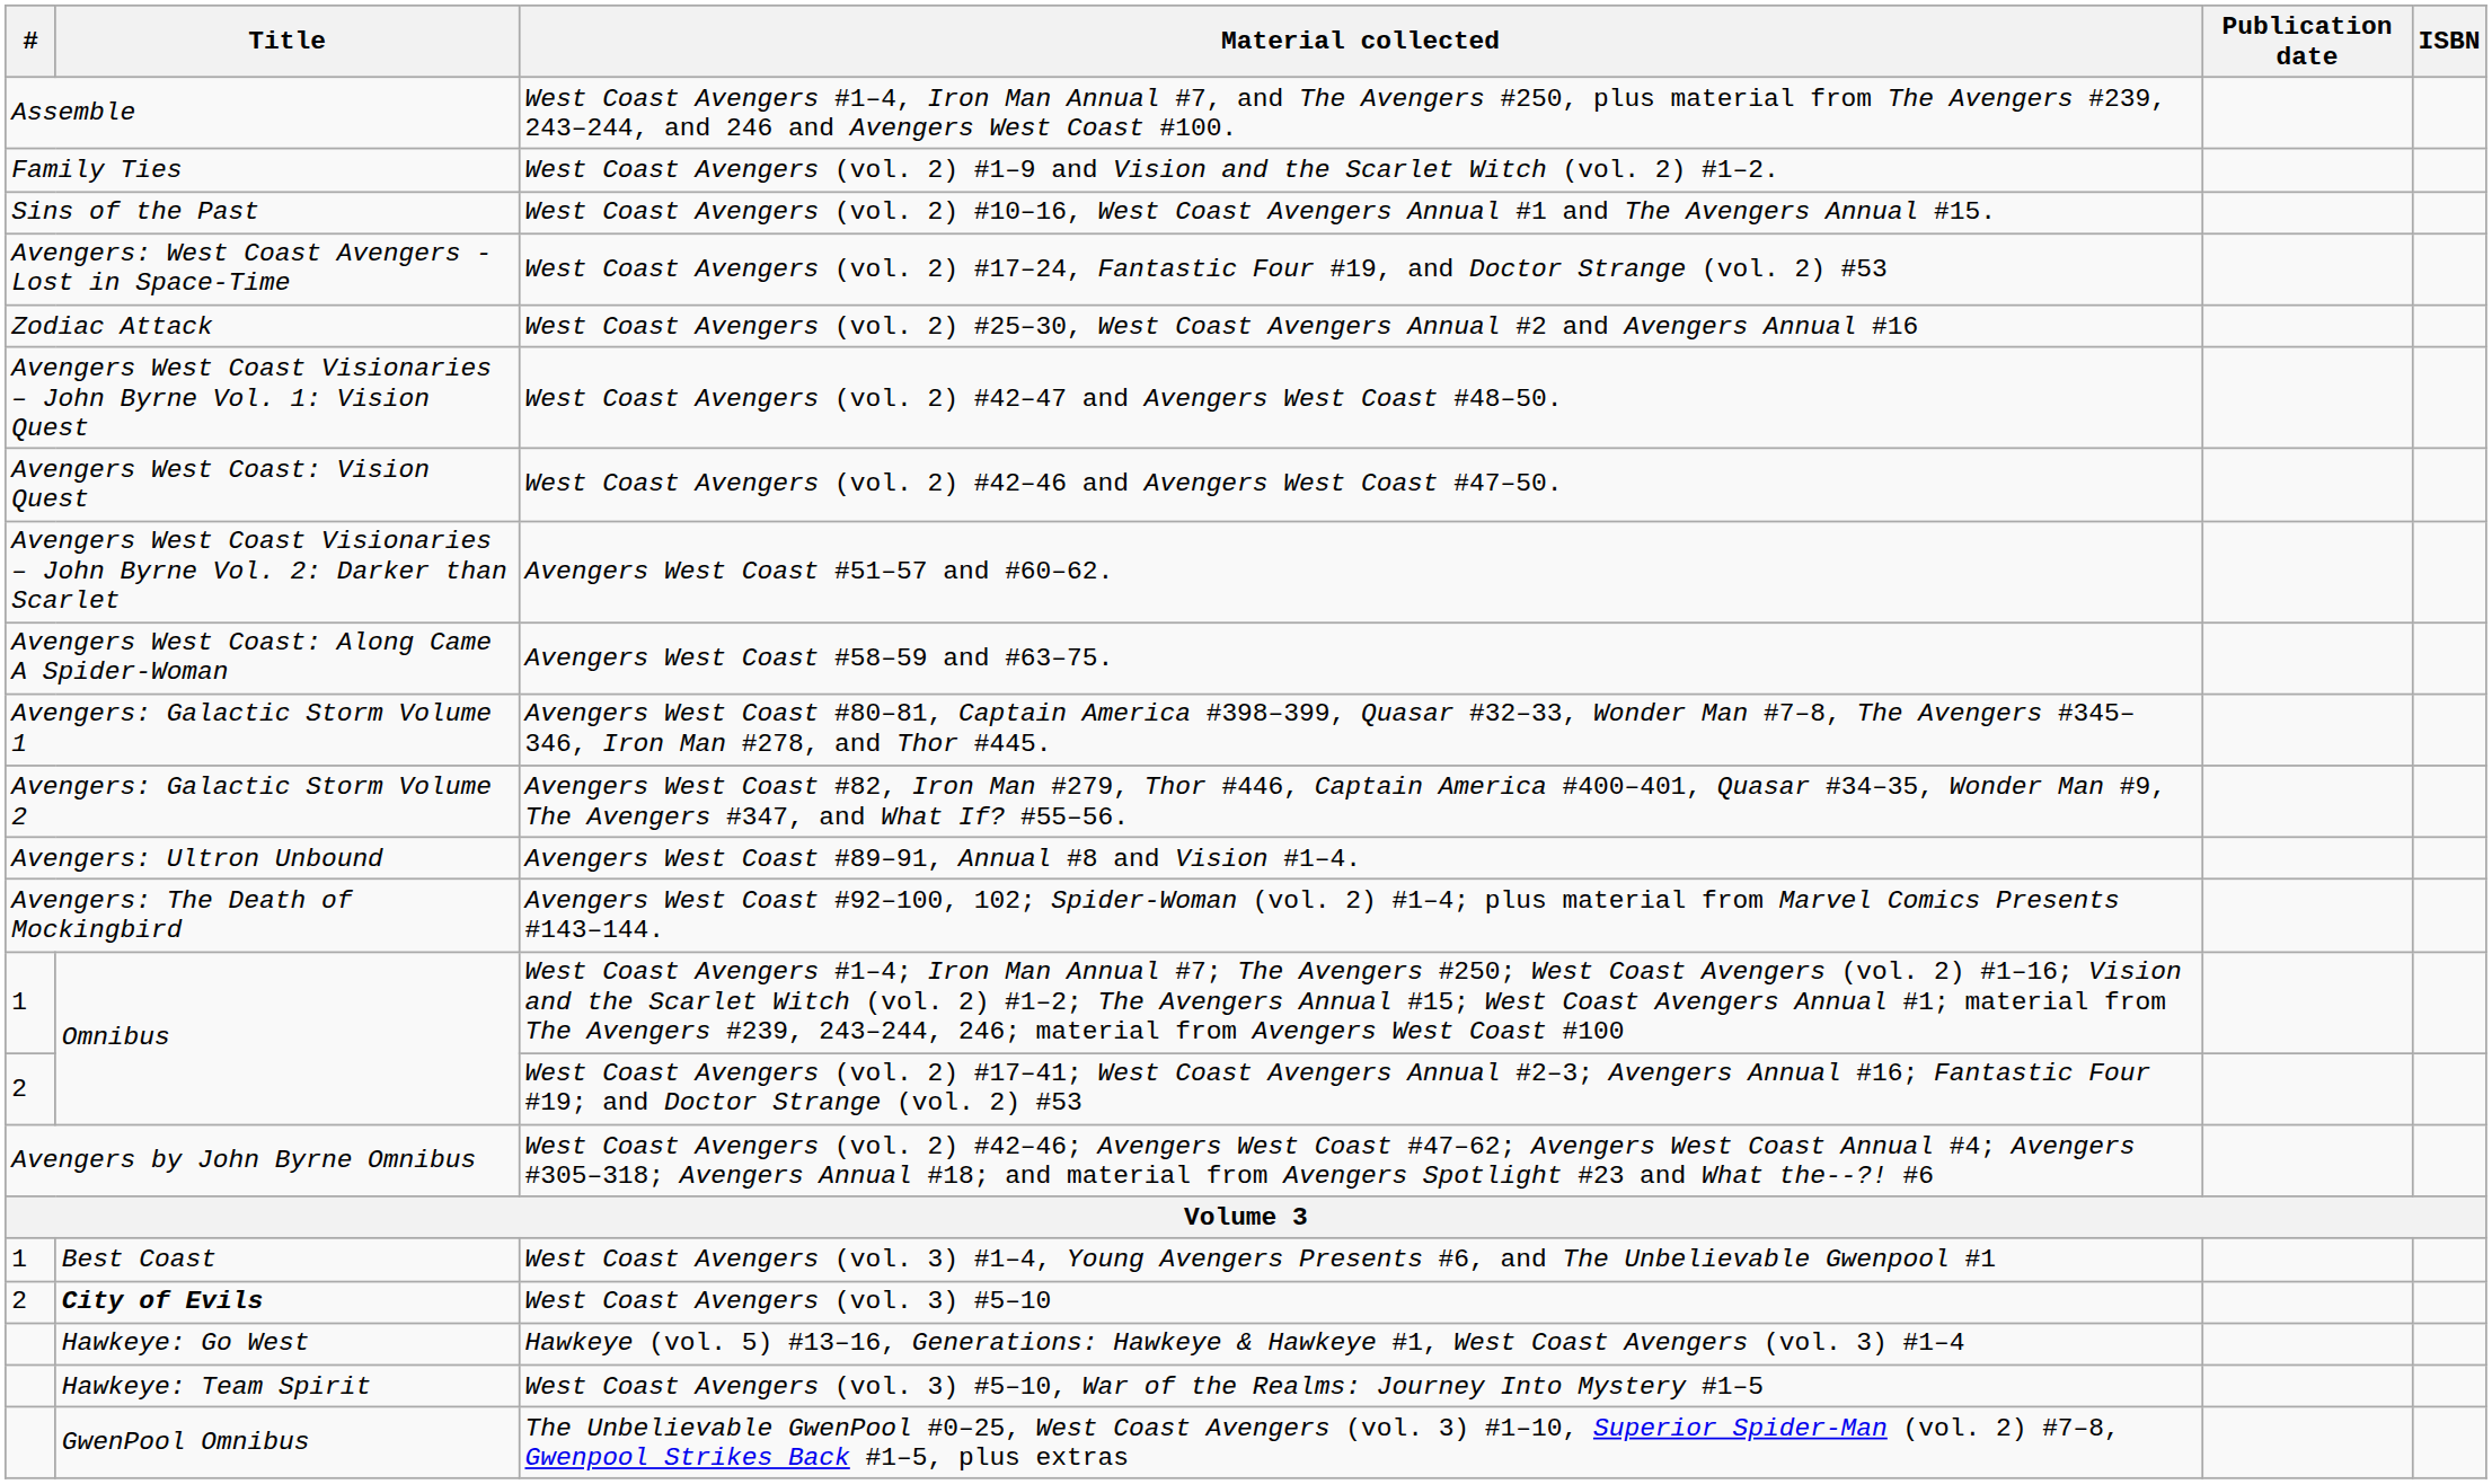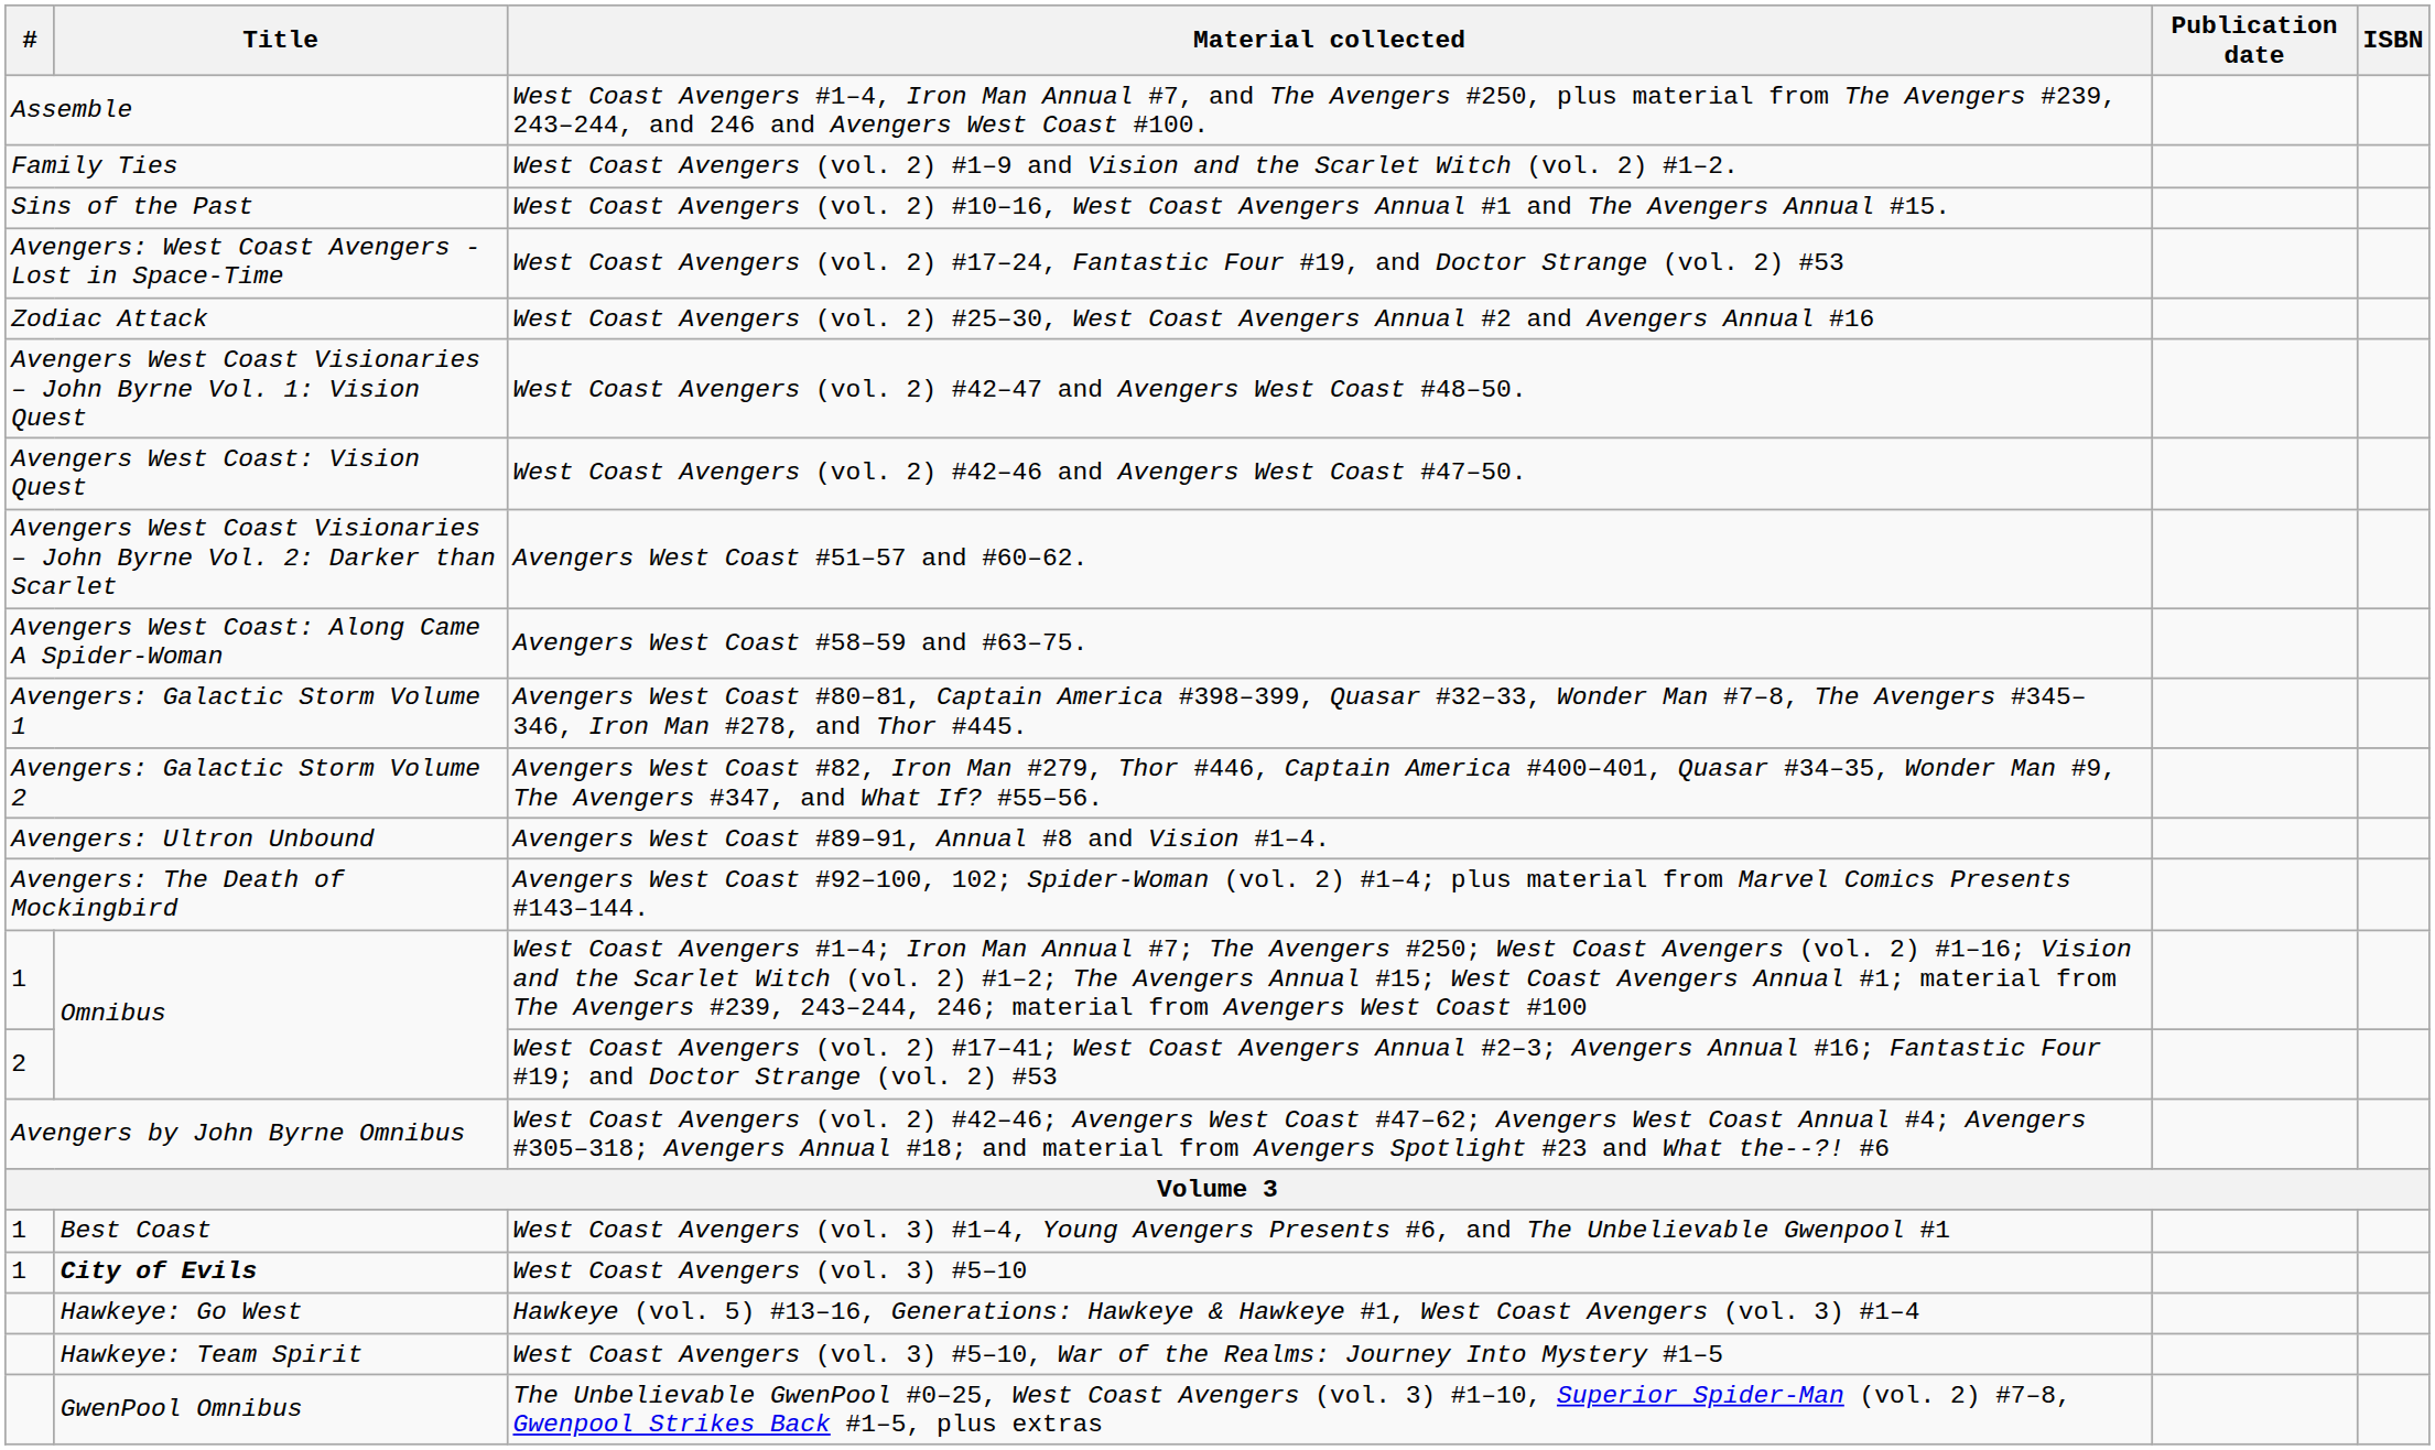 <table class="wikitable sortable">
 <tr>
 <th scope="col" class="unsortable">#</th>
 <th scope="col">Title</th>
 <th scope="col">Material collected</th>
 <th scope="col">Publication date</th>
 <th scope="col" class="unsortable">ISBN</th>
 </tr>
 <tr>
 <td colspan="2"><em>Assemble</em></td>
 <td><em>West Coast Avengers</em> #1–4, <em>Iron Man Annual</em> #7, and <em>The Avengers</em> #250, plus material from <em>The Avengers</em> #239, 243–244, and 246 and <em>Avengers West Coast</em> #100.</td>
 <td></td>
 <td></td>
 </tr>
 <tr>
 <td colspan="2"><em>Family Ties </em></td>
 <td><em>West Coast Avengers</em> (vol. 2) #1–9 and <em>Vision and the Scarlet Witch</em> (vol. 2) #1–2.</td>
 <td></td>
 <td></td>
 </tr>
 <tr>
 <td colspan="2"><em>Sins of the Past</em></td>
 <td><em>West Coast Avengers</em> (vol. 2) #10–16, <em>West Coast Avengers Annual</em> #1 and <em>The Avengers Annual</em> #15.</td>
 <td></td>
 <td></td>
 </tr>
 <tr>
 <td colspan="2"><em>Avengers: West Coast Avengers - Lost in Space-Time</em></td>
 <td><em>West Coast Avengers</em> (vol. 2) #17–24, <em>Fantastic Four</em> #19, and <em>Doctor Strange</em> (vol. 2) #53</td>
 <td></td>
 <td></td>
 </tr>
 <tr>
 <td colspan="2"><em>Zodiac Attack</em></td>
 <td><em>West Coast Avengers</em> (vol. 2) #25–30, <em>West Coast Avengers Annual</em> #2 and <em>Avengers Annual</em> #16</td>
 <td></td>
 <td></td>
 </tr>
 <tr>
 <td colspan="2"><em>Avengers West Coast Visionaries – John Byrne Vol. 1: Vision Quest</em></td>
 <td><em>West Coast Avengers</em> (vol. 2) #42–47 and <em>Avengers West Coast</em> #48–50.</td>
 <td></td>
 <td></td>
 </tr>
 <tr>
 <td colspan="2"><em>Avengers West Coast: Vision Quest</em></td>
 <td><em>West Coast Avengers</em> (vol. 2) #42–46 and <em>Avengers West Coast</em> #47–50.</td>
 <td></td>
 <td></td>
 </tr>
 <tr>
 <td colspan="2"><em>Avengers West Coast Visionaries – John Byrne Vol. 2: Darker than Scarlet</em></td>
 <td><em>Avengers West Coast</em> #51–57 and #60–62.</td>
 <td></td>
 <td></td>
 </tr>
 <tr>
 <td colspan="2"><em>Avengers West Coast: Along Came A Spider-Woman </em></td>
 <td><em>Avengers West Coast</em> #58–59 and #63–75.</td>
 <td></td>
 <td></td>
 </tr>
 <tr>
 <td colspan="2"><em>Avengers: Galactic Storm Volume 1</em></td>
 <td><em>Avengers West Coast</em> #80–81, <em>Captain America</em> #398–399, <em>Quasar</em> #32–33, <em>Wonder Man</em> #7–8, <em>The Avengers</em> #345–346, <em>Iron Man</em> #278, and <em>Thor</em> #445.</td>
 <td></td>
 <td></td>
 </tr>
 <tr>
 <td colspan="2"><em>Avengers: Galactic Storm Volume 2 </em></td>
 <td><em>Avengers West Coast</em> #82, <em>Iron Man</em> #279, <em>Thor</em> #446, <em>Captain America</em> #400–401, <em>Quasar</em> #34–35, <em>Wonder Man</em> #9, <em>The Avengers</em> #347, and <em>What If?</em> #55–56.</td>
 <td></td>
 <td></td>
 </tr>
 <tr>
 <td colspan="2"><em>Avengers: Ultron Unbound </em></td>
 <td><em>Avengers West Coast</em> #89–91, <em>Annual</em> #8 and <em>Vision</em> #1–4.</td>
 <td></td>
 <td></td>
 </tr>
 <tr>
 <td colspan="2"><em>Avengers: The Death of Mockingbird</em></td>
 <td><em>Avengers West Coast</em> #92–100, 102; <em>Spider-Woman</em> (vol. 2) #1–4; plus material from <em>Marvel Comics Presents</em> #143–144.</td>
 <td></td>
 <td></td>
 </tr>
 <tr>
 <td>1</td>
 <td rowspan="2"><em>Omnibus</em></td>
 <td><em>West Coast Avengers</em> #1–4; <em>Iron Man Annual</em> #7; <em>The Avengers</em> #250; <em>West Coast Avengers</em> (vol. 2) #1–16; <em>Vision and the Scarlet Witch</em> (vol. 2) #1–2; <em>The Avengers Annual</em> #15; <em>West Coast Avengers Annual</em> #1; material from <em>The Avengers</em> #239, 243–244, 246; material from <em>Avengers West Coast</em> #100</td>
 <td></td>
 <td></td>
 </tr>
 <tr>
 <td>2</td>
 <td><em>West Coast Avengers</em> (vol. 2) #17–41; <em>West Coast Avengers Annual</em> #2–3; <em>Avengers Annual</em> #16; <em>Fantastic Four</em> #19; and <em>Doctor Strange</em> (vol. 2) #53</td>
 <td></td>
 <td></td>
 </tr>
 <tr>
 <td colspan="2"><em>Avengers by John Byrne Omnibus</em></td>
 <td><em>West Coast Avengers</em> (vol. 2) #42–46; <em>Avengers West Coast</em> #47–62; <em>Avengers West Coast Annual</em> #4; <em>Avengers</em> #305–318; <em>Avengers Annual</em> #18; and material from <em>Avengers Spotlight</em> #23 and <em>What the--?!</em> #6</td>
 <td></td>
 <td></td>
 </tr>
 <tr>
 <th colspan="5">Volume 3</th>
 </tr>
 <tr>
 <td>1</td>
 <td><em>Best Coast</em></td>
 <td><em>West Coast Avengers</em> (vol. 3) #1–4, <em>Young Avengers Presents</em> #6, and <em>The Unbelievable Gwenpool</em> #1</td>
 <td></td>
 <td></td>
 </tr>
 <tr>
-<td>2</td>
+<td>1</td>
 <td><strong><em>City of Evils</em></strong></td>
 <td><em>West Coast Avengers</em> (vol. 3) #5–10</td>
 <td></td>
 <td></td>
 </tr>
 <tr>
 <td></td>
 <td><em>Hawkeye: Go West</em></td>
 <td><em>Hawkeye</em> (vol. 5) #13–16, <em>Generations: Hawkeye & Hawkeye</em> #1, <em>West Coast Avengers</em> (vol. 3) #1–4</td>
 <td></td>
 <td></td>
 </tr>
 <tr>
 <td></td>
 <td><em>Hawkeye: Team Spirit</em></td>
 <td><em>West Coast Avengers</em> (vol. 3) #5–10, <em>War of the Realms: Journey Into Mystery</em> #1–5</td>
 <td></td>
 <td></td>
 </tr>
 <tr>
 <td></td>
 <td><em>GwenPool Omnibus</em></td>
 <td><em>The Unbelievable GwenPool</em> #0–25, <em>West Coast Avengers</em> (vol. 3) #1–10, <em><a href='#'>Superior Spider-Man</a></em> (vol. 2) #7–8, <em><a href='#'>Gwenpool Strikes Back</a></em> #1–5, plus extras</td>
 <td></td>
 <td></td>
 </tr>
 </table>
